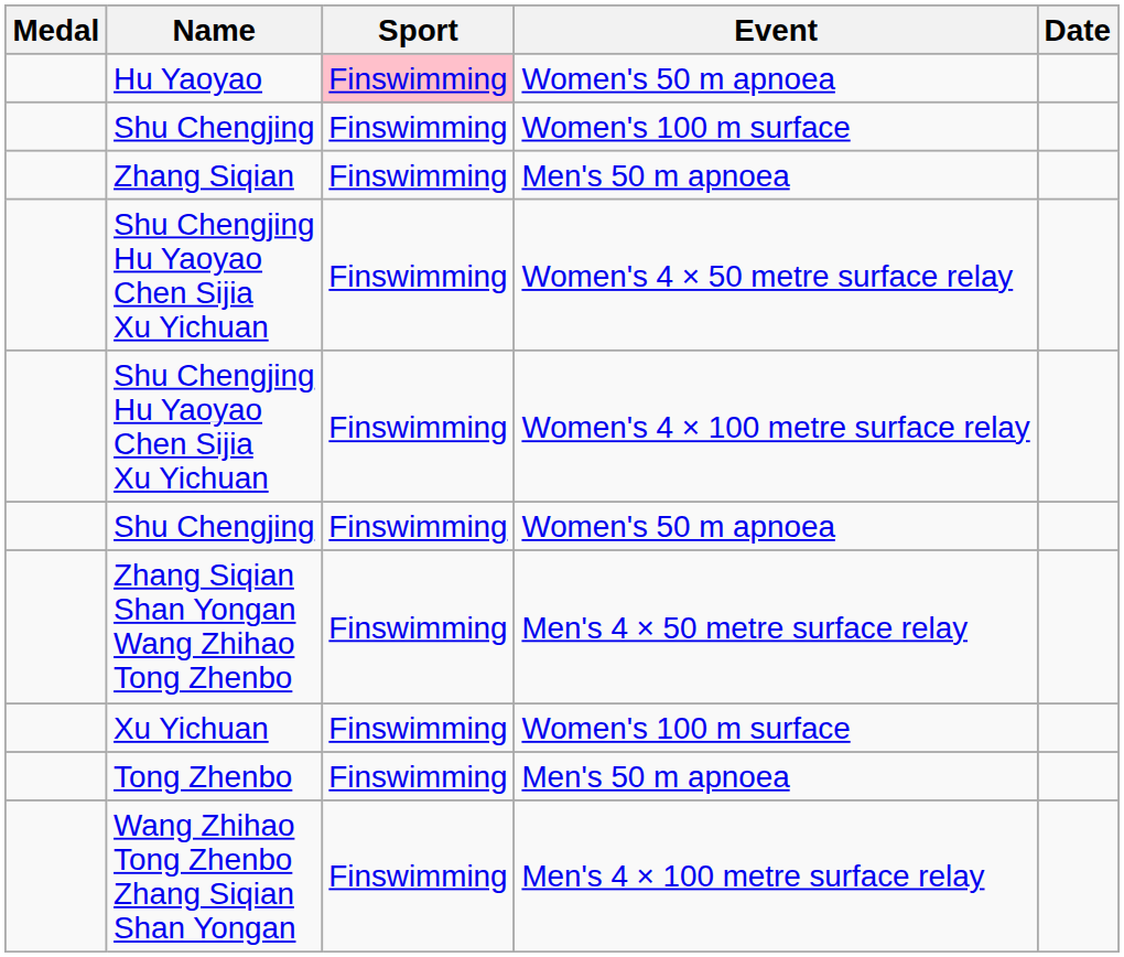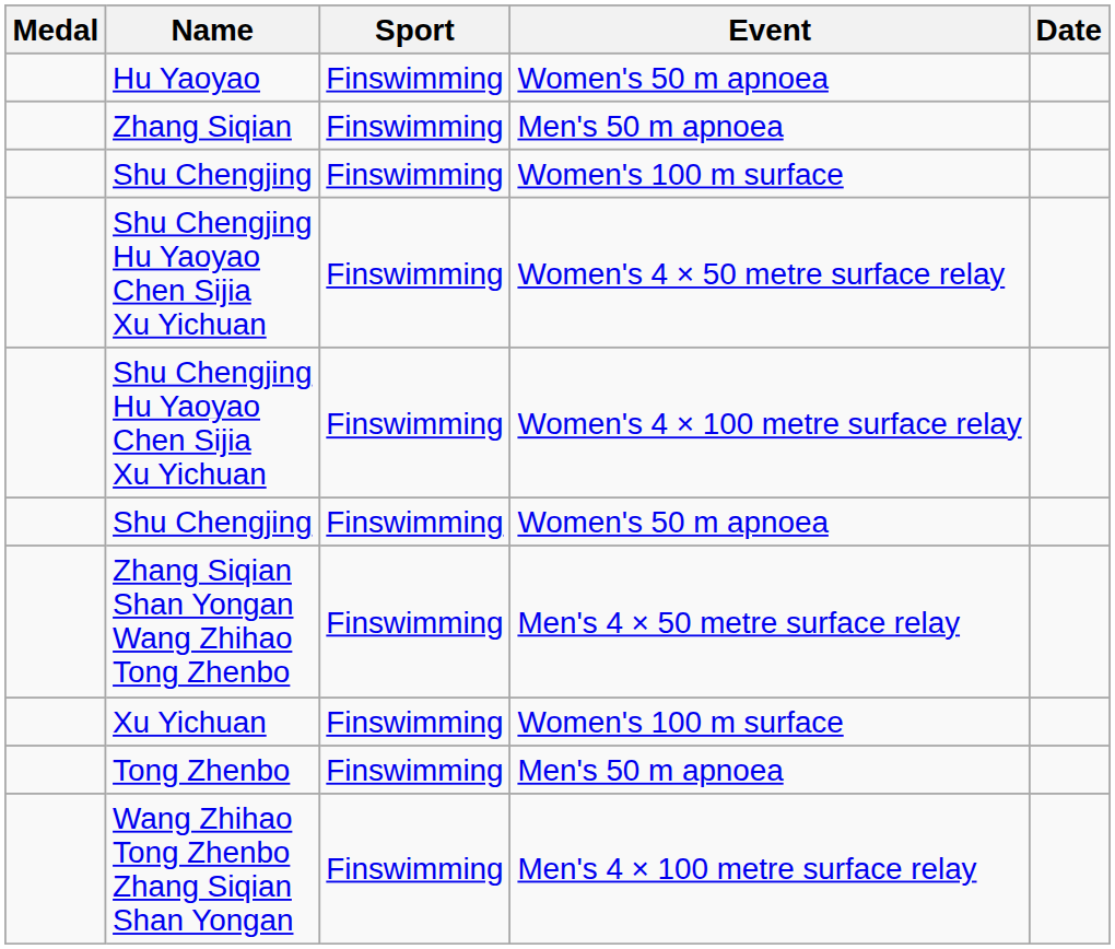 <table class="wikitable sortable" style="font-size: 95%;">
 <tr>
 <th>Medal</th>
 <th>Name</th>
 <th>Sport</th>
 <th>Event</th>
 <th>Date</th>
 </tr>
 <tr>
 <td></td>
 <td><a href='#'>Hu Yaoyao</a></td>
-<td style="background: pink;"><a href='#'>Finswimming</a></td>
+<td><a href='#'>Finswimming</a></td>
 <td><a href='#'>Women's 50 m apnoea</a></td>
+<td></td>
+</tr>
+<tr>
+<td></td>
+<td><a href='#'>Zhang Siqian</a></td>
+<td><a href='#'>Finswimming</a></td>
+<td><a href='#'>Men's 50 m apnoea</a></td>
 <td></td>
 </tr>
 <tr>
 <td></td>
 <td><a href='#'>Shu Chengjing</a></td>
 <td><a href='#'>Finswimming</a></td>
 <td><a href='#'>Women's 100 m surface</a></td>
-<td></td>
-</tr>
-<tr>
-<td></td>
-<td><a href='#'>Zhang Siqian</a></td>
-<td><a href='#'>Finswimming</a></td>
-<td><a href='#'>Men's 50 m apnoea</a></td>
 <td></td>
 </tr>
 <tr>
 <td></td>
 <td><a href='#'>Shu Chengjing</a><br><a href='#'>Hu Yaoyao</a><br><a href='#'>Chen Sijia</a><br><a href='#'>Xu Yichuan</a></td>
 <td><a href='#'>Finswimming</a></td>
 <td><a href='#'>Women's 4 × 50 metre surface relay</a></td>
 <td></td>
 </tr>
 <tr>
 <td></td>
 <td><a href='#'>Shu Chengjing</a><br><a href='#'>Hu Yaoyao</a><br><a href='#'>Chen Sijia</a><br><a href='#'>Xu Yichuan</a></td>
 <td><a href='#'>Finswimming</a></td>
 <td><a href='#'>Women's 4 × 100 metre surface relay</a></td>
 <td></td>
 </tr>
 <tr>
 <td></td>
 <td><a href='#'>Shu Chengjing</a></td>
 <td><a href='#'>Finswimming</a></td>
 <td><a href='#'>Women's 50 m apnoea</a></td>
 <td></td>
 </tr>
 <tr>
 <td></td>
 <td><a href='#'>Zhang Siqian</a><br><a href='#'>Shan Yongan</a><br><a href='#'>Wang Zhihao</a><br><a href='#'>Tong Zhenbo</a></td>
 <td><a href='#'>Finswimming</a></td>
 <td><a href='#'>Men's 4 × 50 metre surface relay</a></td>
 <td></td>
 </tr>
 <tr>
 <td></td>
 <td><a href='#'>Xu Yichuan</a></td>
 <td><a href='#'>Finswimming</a></td>
 <td><a href='#'>Women's 100 m surface</a></td>
 <td></td>
 </tr>
 <tr>
 <td></td>
 <td><a href='#'>Tong Zhenbo</a></td>
 <td><a href='#'>Finswimming</a></td>
 <td><a href='#'>Men's 50 m apnoea</a></td>
 <td></td>
 </tr>
 <tr>
 <td></td>
 <td><a href='#'>Wang Zhihao</a><br><a href='#'>Tong Zhenbo</a><br><a href='#'>Zhang Siqian</a><br><a href='#'>Shan Yongan</a></td>
 <td><a href='#'>Finswimming</a></td>
 <td><a href='#'>Men's 4 × 100 metre surface relay</a></td>
 <td></td>
 </tr>
 </table>
